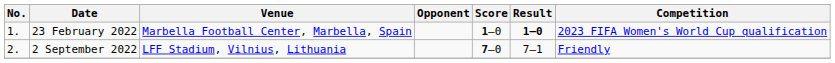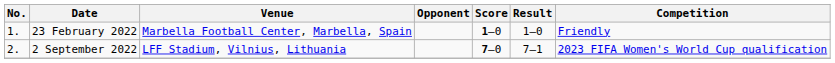 <table class="wikitable">
 <tr>
 <th>No.</th>
 <th>Date</th>
 <th>Venue</th>
 <th>Opponent</th>
 <th>Score</th>
 <th>Result</th>
 <th>Competition</th>
 </tr>
 <tr>
 <td>1.</td>
 <td>23 February 2022</td>
 <td><a href='#'>Marbella Football Center</a>, <a href='#'>Marbella</a>, <a href='#'>Spain</a></td>
 <td></td>
 <td align=center><strong>1</strong>–0</td>
-<td align=center><strong>1–0</strong></td>
-<td><a href='#'>2023 FIFA Women's World Cup qualification</a></td>
+<td align=center>1–0</td>
+<td><a href='#'>Friendly</a></td>
 </tr>
 <tr>
 <td>2.</td>
 <td>2 September 2022</td>
 <td><a href='#'>LFF Stadium</a>, <a href='#'>Vilnius</a>, <a href='#'>Lithuania</a></td>
 <td></td>
 <td align=center><strong>7</strong>–0</td>
 <td align=center>7–1</td>
-<td><a href='#'>Friendly</a></td>
+<td><a href='#'>2023 FIFA Women's World Cup qualification</a></td>
 </tr>
 <tr>
 </tr>
 </table>
